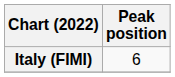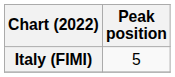 <table class="wikitable sortable plainrowheaders" style="text-align:center;">
 <tr>
 <th>Chart (2022)</th>
 <th>Peak<br>position</th>
 </tr>
 <tr>
 <th scope="row">Italy (FIMI)</th>
-<td>6</td>
+<td>5</td>
 </tr>
 <tr>
 </tr>
 </table>
